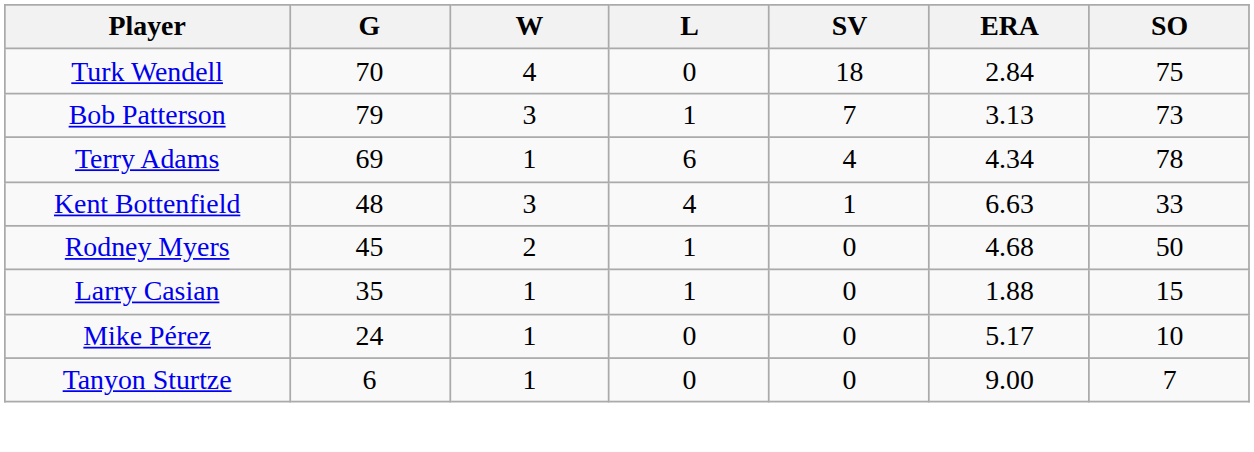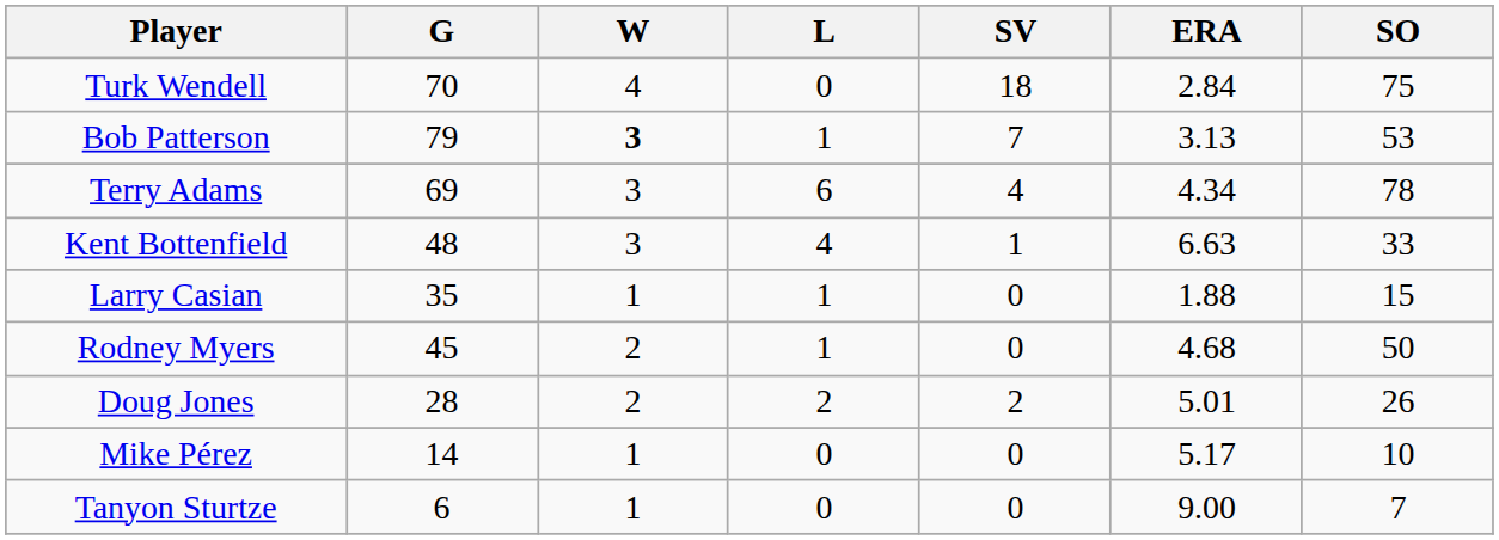 <table class="wikitable sortable">
 <tr>
 <th bgcolor="#DDDDFF" width="16%">Player</th>
 <th bgcolor="#DDDDFF" width="9%">G</th>
 <th bgcolor="#DDDDFF" width="9%">W</th>
 <th bgcolor="#DDDDFF" width="9%">L</th>
 <th bgcolor="#DDDDFF" width="9%">SV</th>
 <th bgcolor="#DDDDFF" width="9%">ERA</th>
 <th bgcolor="#DDDDFF" width="9%">SO</th>
 </tr>
 <tr align="center">
 <td><a href='#'>Turk Wendell</a></td>
 <td>70</td>
 <td>4</td>
 <td>0</td>
 <td>18</td>
 <td>2.84</td>
 <td>75</td>
 </tr>
 <tr align=center>
 <td><a href='#'>Bob Patterson</a></td>
 <td>79</td>
-<td>3</td>
+<td><strong>3</strong></td>
 <td>1</td>
 <td>7</td>
 <td>3.13</td>
-<td>73</td>
+<td>53</td>
 </tr>
 <tr align=center>
 <td><a href='#'>Terry Adams</a></td>
 <td>69</td>
-<td>1</td>
+<td>3</td>
 <td>6</td>
 <td>4</td>
 <td>4.34</td>
 <td>78</td>
 </tr>
 <tr align=center>
 <td><a href='#'>Kent Bottenfield</a></td>
 <td>48</td>
 <td>3</td>
 <td>4</td>
 <td>1</td>
 <td>6.63</td>
 <td>33</td>
 </tr>
 <tr align=center>
+<td><a href='#'>Larry Casian</a></td>
+<td>35</td>
+<td>1</td>
+<td>1</td>
+<td>0</td>
+<td>1.88</td>
+<td>15</td>
+</tr>
+<tr align=center>
 <td><a href='#'>Rodney Myers</a></td>
 <td>45</td>
 <td>2</td>
 <td>1</td>
 <td>0</td>
 <td>4.68</td>
 <td>50</td>
 </tr>
 <tr align=center>
-<td><a href='#'>Larry Casian</a></td>
-<td>35</td>
-<td>1</td>
-<td>1</td>
-<td>0</td>
-<td>1.88</td>
-<td>15</td>
+<td><a href='#'>Doug Jones</a></td>
+<td>28</td>
+<td>2</td>
+<td>2</td>
+<td>2</td>
+<td>5.01</td>
+<td>26</td>
 </tr>
 <tr align=center>
 <td><a href='#'>Mike Pérez</a></td>
-<td>24</td>
+<td>14</td>
 <td>1</td>
 <td>0</td>
 <td>0</td>
 <td>5.17</td>
 <td>10</td>
 </tr>
 <tr align=center>
 <td><a href='#'>Tanyon Sturtze</a></td>
 <td>6</td>
 <td>1</td>
 <td>0</td>
 <td>0</td>
 <td>9.00</td>
 <td>7</td>
 </tr>
 </table>
